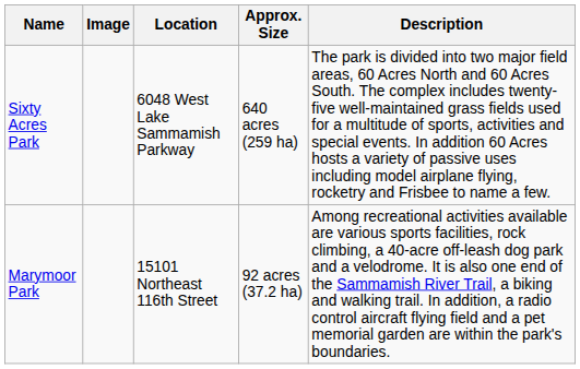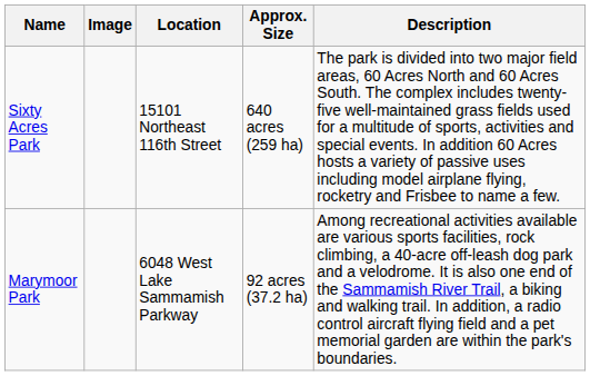 <table class="wikitable sortable">
 <tr>
 <th>Name</th>
 <th>Image</th>
 <th>Location</th>
 <th>Approx. Size</th>
 <th>Description</th>
 </tr>
 <tr>
 <td><a href='#'>Sixty Acres Park</a></td>
 <td></td>
-<td>6048 West Lake Sammamish Parkway</td>
+<td>15101 Northeast 116th Street</td>
 <td>640 acres (259 ha)</td>
 <td>The park is divided into two major field areas, 60 Acres North and 60 Acres South. The complex includes twenty-five well-maintained grass fields used for a multitude of sports, activities and special events. In addition 60 Acres hosts a variety of passive uses including model airplane flying, rocketry and Frisbee to name a few.</td>
 </tr>
 <tr>
 <td><a href='#'>Marymoor Park</a></td>
 <td></td>
-<td>15101 Northeast 116th Street</td>
+<td>6048 West Lake Sammamish Parkway</td>
 <td>92 acres (37.2 ha)</td>
 <td>Among recreational activities available are various sports facilities, rock climbing, a 40-acre off-leash dog park and a velodrome. It is also one end of the <a href='#'>Sammamish River Trail</a>, a biking and walking trail. In addition, a radio control aircraft flying field and a pet memorial garden are within the park's boundaries.</td>
 </tr>
 </table>
